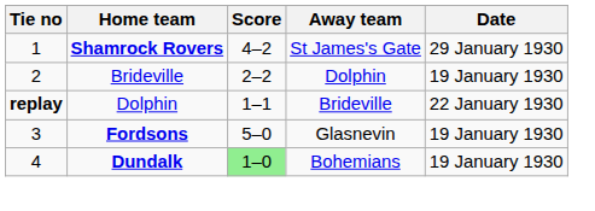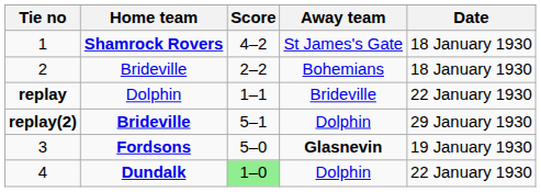 <table class="wikitable" style="text-align: center">
 <tr>
 </tr>
 <tr>
 <th>Tie no</th>
 <th>Home team</th>
 <th>Score</th>
 <th>Away team</th>
 <th>Date</th>
 </tr>
 <tr>
 <td>1</td>
 <td><strong><a href='#'>Shamrock Rovers</a></strong></td>
 <td>4–2</td>
 <td><a href='#'>St James's Gate</a></td>
-<td>29 January 1930</td>
+<td>18 January 1930</td>
 </tr>
 <tr>
 <td>2</td>
 <td><a href='#'>Brideville</a></td>
 <td>2–2</td>
-<td><a href='#'>Dolphin</a></td>
-<td>19 January 1930</td>
+<td><a href='#'>Bohemians</a></td>
+<td>18 January 1930</td>
 </tr>
 <tr>
 <td><strong>replay</strong></td>
 <td><a href='#'>Dolphin</a></td>
 <td>1–1</td>
 <td><a href='#'>Brideville</a></td>
 <td>22 January 1930</td>
 </tr>
 <tr>
+<td><strong>replay(2)</strong></td>
+<td><strong><a href='#'>Brideville</a></strong></td>
+<td>5–1</td>
+<td><a href='#'>Dolphin</a></td>
+<td>29 January 1930</td>
+</tr>
+<tr>
 <td>3</td>
 <td><strong><a href='#'>Fordsons</a></strong></td>
 <td>5–0</td>
-<td>Glasnevin</td>
+<td><strong>Glasnevin</strong></td>
 <td>19 January 1930</td>
 </tr>
 <tr>
 <td>4</td>
 <td><strong><a href='#'>Dundalk</a></strong></td>
 <td style="background: lightgreen;">1–0</td>
-<td><a href='#'>Bohemians</a></td>
-<td>19 January 1930</td>
+<td><a href='#'>Dolphin</a></td>
+<td>22 January 1930</td>
 </tr>
 </table>
